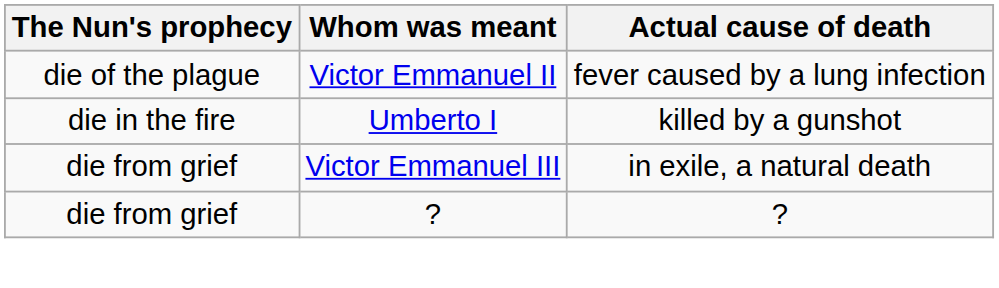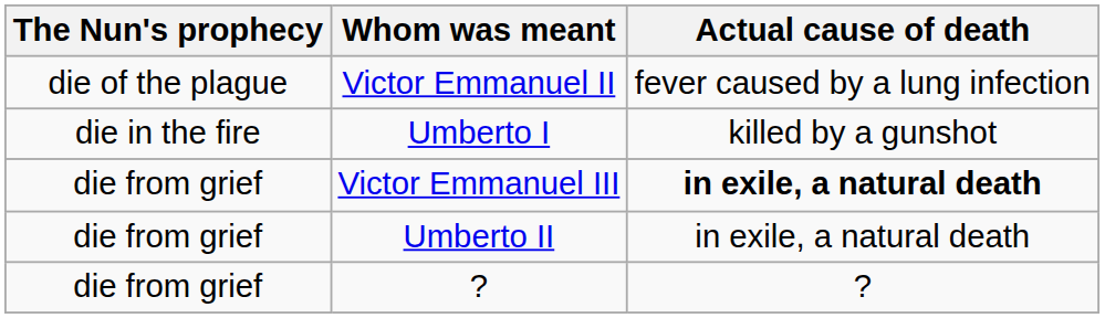 <table class="wikitable" style="text-align:center;">
 <tr>
 <th>The Nun's prophecy</th>
 <th>Whom was meant</th>
 <th>Actual cause of death</th>
 </tr>
 <tr>
 <td>die of the plague</td>
 <td><a href='#'>Victor Emmanuel II</a></td>
 <td>fever caused by a lung infection</td>
 </tr>
 <tr>
 <td>die in the fire</td>
 <td><a href='#'>Umberto I</a></td>
 <td>killed by a gunshot</td>
 </tr>
 <tr>
 <td>die from grief</td>
 <td><a href='#'>Victor Emmanuel III</a></td>
+<td><strong>in exile, a natural death</strong></td>
+</tr>
+<tr>
+<td>die from grief</td>
+<td><a href='#'>Umberto II</a></td>
 <td>in exile, a natural death</td>
 </tr>
 <tr>
 <td>die from grief</td>
 <td>?</td>
 <td>?</td>
 </tr>
 </table>
